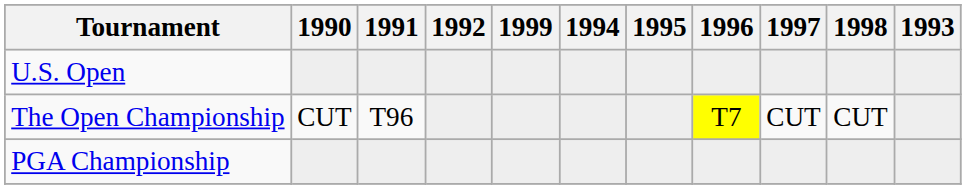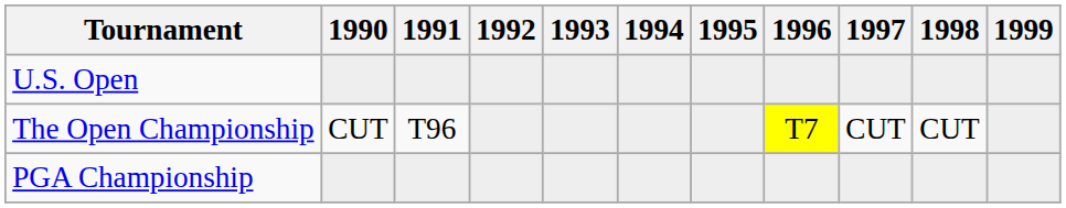 <table class="wikitable" style="font-size:95%;text-align:center;">
 <tr>
 <th>Tournament</th>
 <th>1990</th>
 <th>1991</th>
 <th>1992</th>
-<th>1999</th>
+<th>1993</th>
 <th>1994</th>
 <th>1995</th>
 <th>1996</th>
 <th>1997</th>
 <th>1998</th>
-<th>1993</th>
+<th>1999</th>
 </tr>
 <tr>
 <td align=left><a href='#'>U.S. Open</a></td>
 <td style="background:#eeeeee;"></td>
 <td style="background:#eeeeee;"></td>
 <td style="background:#eeeeee;"></td>
 <td style="background:#eeeeee;"></td>
 <td style="background:#eeeeee;"></td>
 <td style="background:#eeeeee;"></td>
 <td style="background:#eeeeee;"></td>
 <td style="background:#eeeeee;"></td>
 <td style="background:#eeeeee;"></td>
 <td style="background:#eeeeee;"></td>
 </tr>
 <tr>
 <td align=left><a href='#'>The Open Championship</a></td>
 <td>CUT</td>
 <td>T96</td>
 <td style="background:#eeeeee;"></td>
 <td style="background:#eeeeee;"></td>
 <td style="background:#eeeeee;"></td>
 <td style="background:#eeeeee;"></td>
 <td style="background:yellow;">T7</td>
 <td>CUT</td>
 <td>CUT</td>
 <td style="background:#eeeeee;"></td>
 </tr>
 <tr>
 <td align=left><a href='#'>PGA Championship</a></td>
 <td style="background:#eeeeee;"></td>
 <td style="background:#eeeeee;"></td>
 <td style="background:#eeeeee;"></td>
 <td style="background:#eeeeee;"></td>
 <td style="background:#eeeeee;"></td>
 <td style="background:#eeeeee;"></td>
 <td style="background:#eeeeee;"></td>
 <td style="background:#eeeeee;"></td>
 <td style="background:#eeeeee;"></td>
 <td style="background:#eeeeee;"></td>
 </tr>
 </table>
